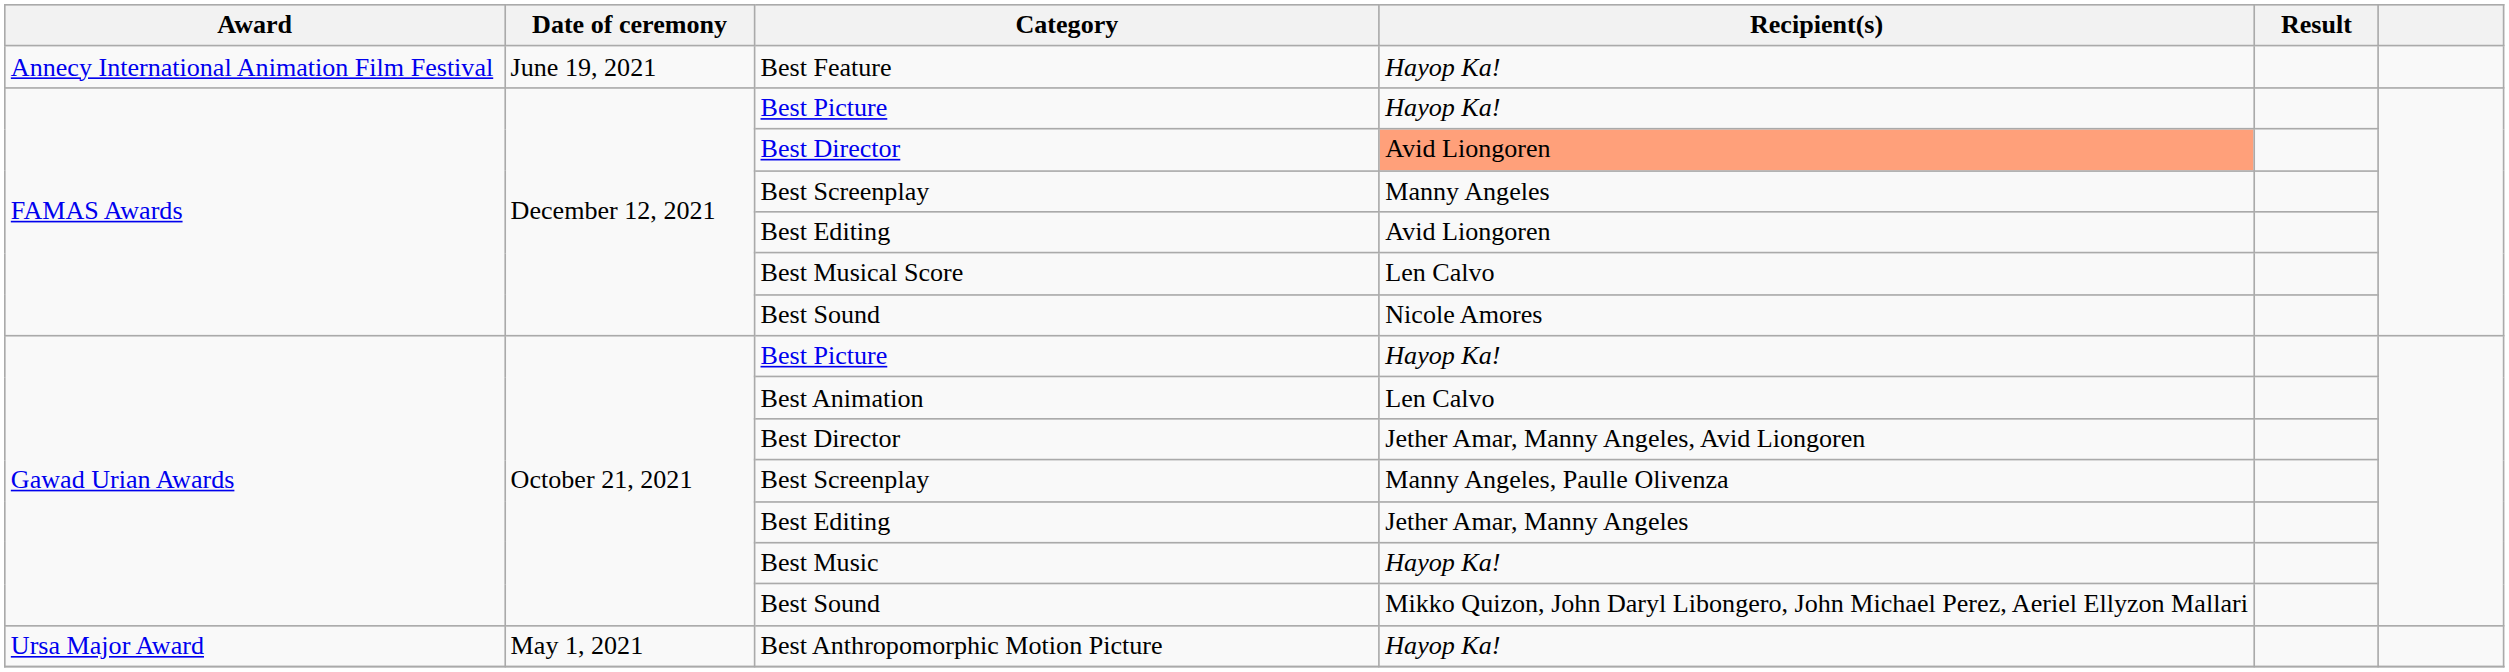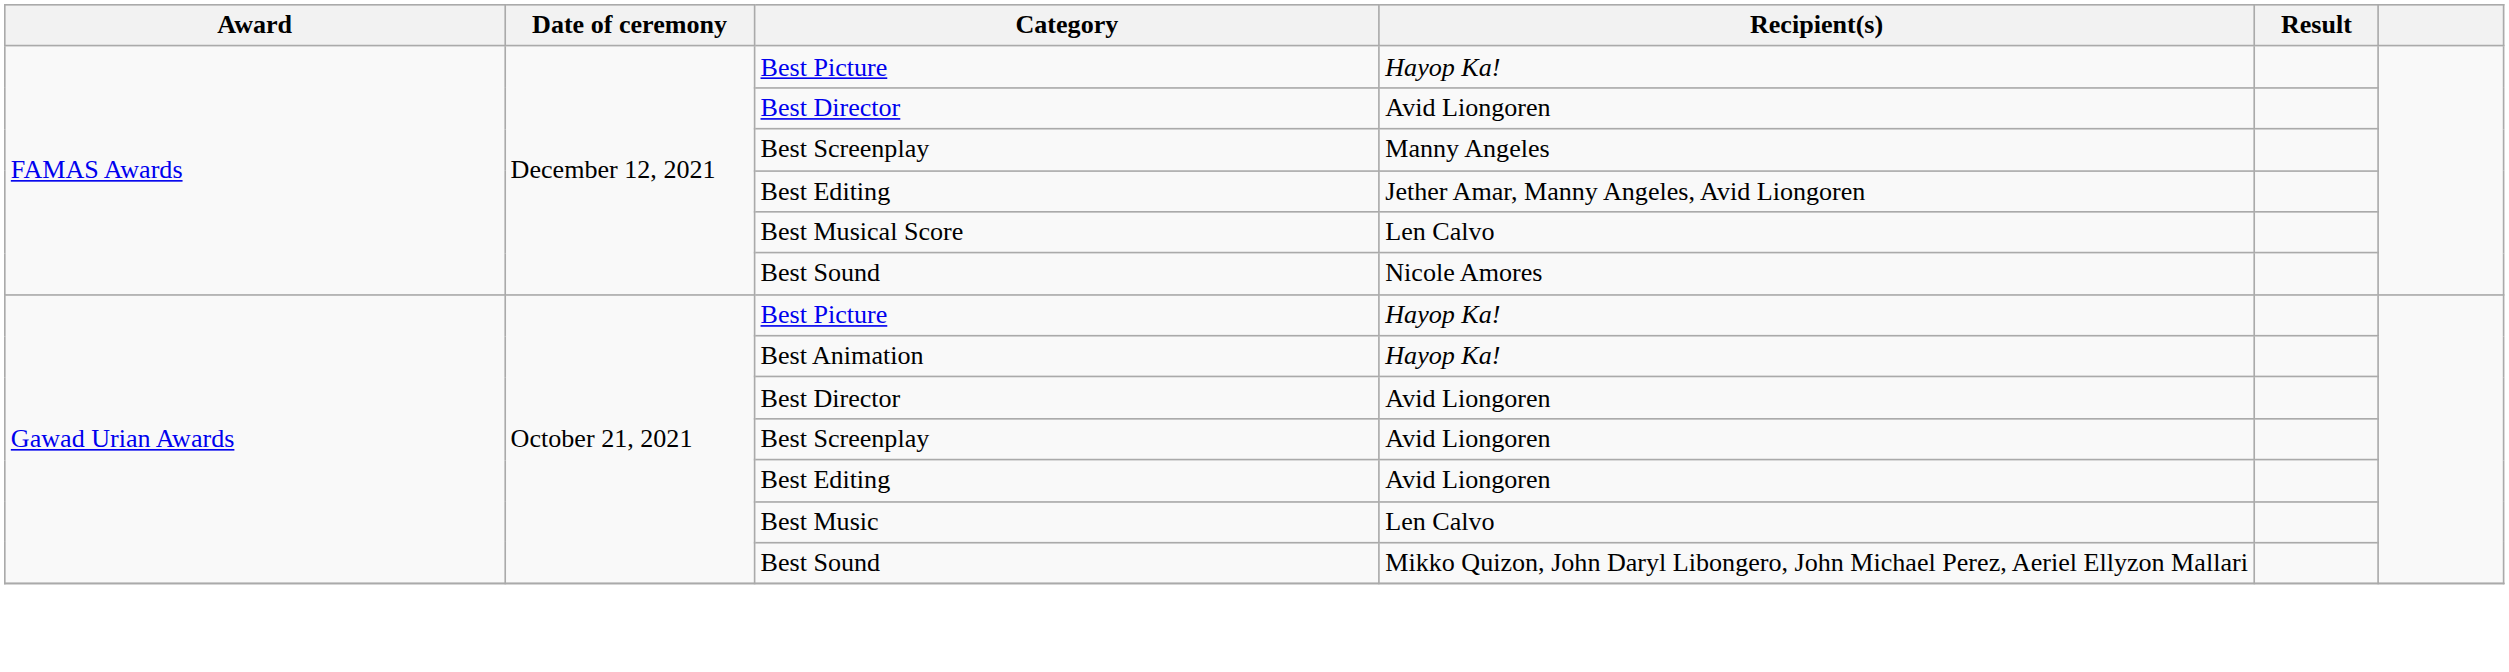 <table class="wikitable plainrowheaders sortable">
 <tr>
 <th scope="col" style="width:20%;">Award</th>
 <th scope="col" style="width:10%;">Date of ceremony</th>
 <th scope="col" style="width:25%;">Category</th>
 <th scope="col" style="width:35%;">Recipient(s)</th>
 <th scope="col" style="width:5%;">Result</th>
 <th scope="col" style="width:10%;" class="unsortable"></th>
-</tr>
-<tr>
-<td><a href='#'>Annecy International Animation Film Festival</a></td>
-<td>June 19, 2021</td>
-<td>Best Feature</td>
-<td><em>Hayop Ka!</em></td>
-<td></td>
-<td align="center"></td>
 </tr>
 <tr>
 <td rowspan="6"><a href='#'>FAMAS Awards</a></td>
 <td rowspan="6">December 12, 2021</td>
 <td><a href='#'>Best Picture</a></td>
 <td><em>Hayop Ka!</em></td>
 <td></td>
 <td rowspan="6" align="center"></td>
 </tr>
 <tr>
 <td><a href='#'>Best Director</a></td>
-<td style="background: lightsalmon;">Avid Liongoren</td>
+<td>Avid Liongoren</td>
 <td></td>
 </tr>
 <tr>
 <td>Best Screenplay</td>
 <td>Manny Angeles</td>
 <td></td>
 </tr>
 <tr>
 <td>Best Editing</td>
-<td>Avid Liongoren</td>
+<td>Jether Amar, Manny Angeles, Avid Liongoren</td>
 <td></td>
 </tr>
 <tr>
 <td>Best Musical Score</td>
 <td>Len Calvo</td>
 <td></td>
 </tr>
 <tr>
 <td>Best Sound</td>
 <td>Nicole Amores</td>
 <td></td>
 </tr>
 <tr>
 <td rowspan="7"><a href='#'>Gawad Urian Awards</a></td>
 <td rowspan="7">October 21, 2021</td>
 <td><a href='#'>Best Picture</a></td>
 <td><em>Hayop Ka!</em></td>
 <td></td>
 <td rowspan="7" align="center"></td>
 </tr>
 <tr>
 <td>Best Animation</td>
-<td>Len Calvo</td>
+<td><em>Hayop Ka!</em></td>
 <td></td>
 </tr>
 <tr>
 <td>Best Director</td>
-<td>Jether Amar, Manny Angeles, Avid Liongoren</td>
+<td>Avid Liongoren</td>
 <td></td>
 </tr>
 <tr>
 <td>Best Screenplay</td>
-<td>Manny Angeles, Paulle Olivenza</td>
+<td>Avid Liongoren</td>
 <td></td>
 </tr>
 <tr>
 <td>Best Editing</td>
-<td>Jether Amar, Manny Angeles</td>
+<td>Avid Liongoren</td>
 <td></td>
 </tr>
 <tr>
 <td>Best Music</td>
-<td><em>Hayop Ka!</em></td>
+<td>Len Calvo</td>
 <td></td>
 </tr>
 <tr>
 <td>Best Sound</td>
 <td>Mikko Quizon, John Daryl Libongero, John Michael Perez, Aeriel Ellyzon Mallari</td>
 <td></td>
 </tr>
 <tr>
-<td><a href='#'>Ursa Major Award</a></td>
-<td>May 1, 2021</td>
-<td>Best Anthropomorphic Motion Picture</td>
-<td><em>Hayop Ka!</em></td>
-<td></td>
-<td align="center"></td>
-</tr>
-<tr>
 </tr>
 </table>
